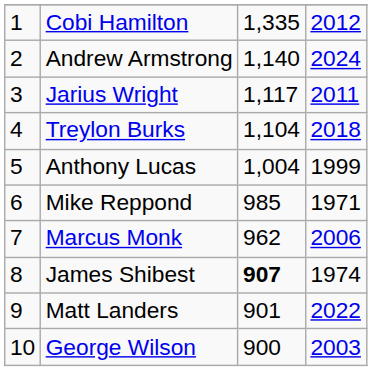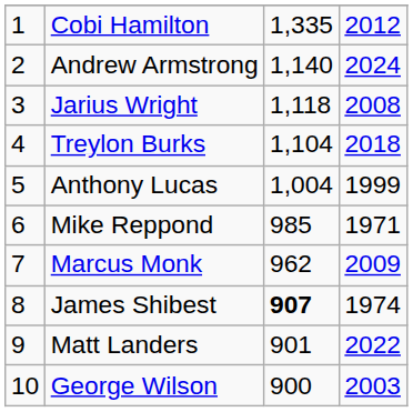 <table class="wikitable">
 <tr>
 </tr>
 <tr>
 <td>1</td>
 <td><a href='#'>Cobi Hamilton</a></td>
 <td>1,335</td>
 <td><a href='#'>2012</a></td>
 </tr>
 <tr>
 <td>2</td>
 <td>Andrew Armstrong</td>
 <td>1,140</td>
 <td><a href='#'>2024</a></td>
 </tr>
 <tr>
 <td>3</td>
 <td><a href='#'>Jarius Wright</a></td>
-<td>1,117</td>
-<td><a href='#'>2011</a></td>
+<td>1,118</td>
+<td><a href='#'>2008</a></td>
 </tr>
 <tr>
 <td>4</td>
 <td><a href='#'>Treylon Burks</a></td>
 <td>1,104</td>
 <td><a href='#'>2018</a></td>
 </tr>
 <tr>
 <td>5</td>
 <td>Anthony Lucas</td>
 <td>1,004</td>
 <td>1999</td>
 </tr>
 <tr>
 <td>6</td>
 <td>Mike Reppond</td>
 <td>985</td>
 <td>1971</td>
 </tr>
 <tr>
 <td>7</td>
 <td><a href='#'>Marcus Monk</a></td>
 <td>962</td>
-<td><a href='#'>2006</a></td>
+<td><a href='#'>2009</a></td>
 </tr>
 <tr>
 <td>8</td>
 <td>James Shibest</td>
 <td><strong>907</strong></td>
 <td>1974</td>
 </tr>
 <tr>
 <td>9</td>
 <td>Matt Landers</td>
 <td>901</td>
 <td><a href='#'>2022</a></td>
 </tr>
 <tr>
 <td>10</td>
 <td><a href='#'>George Wilson</a></td>
 <td>900</td>
 <td><a href='#'>2003</a></td>
 </tr>
 </table>
